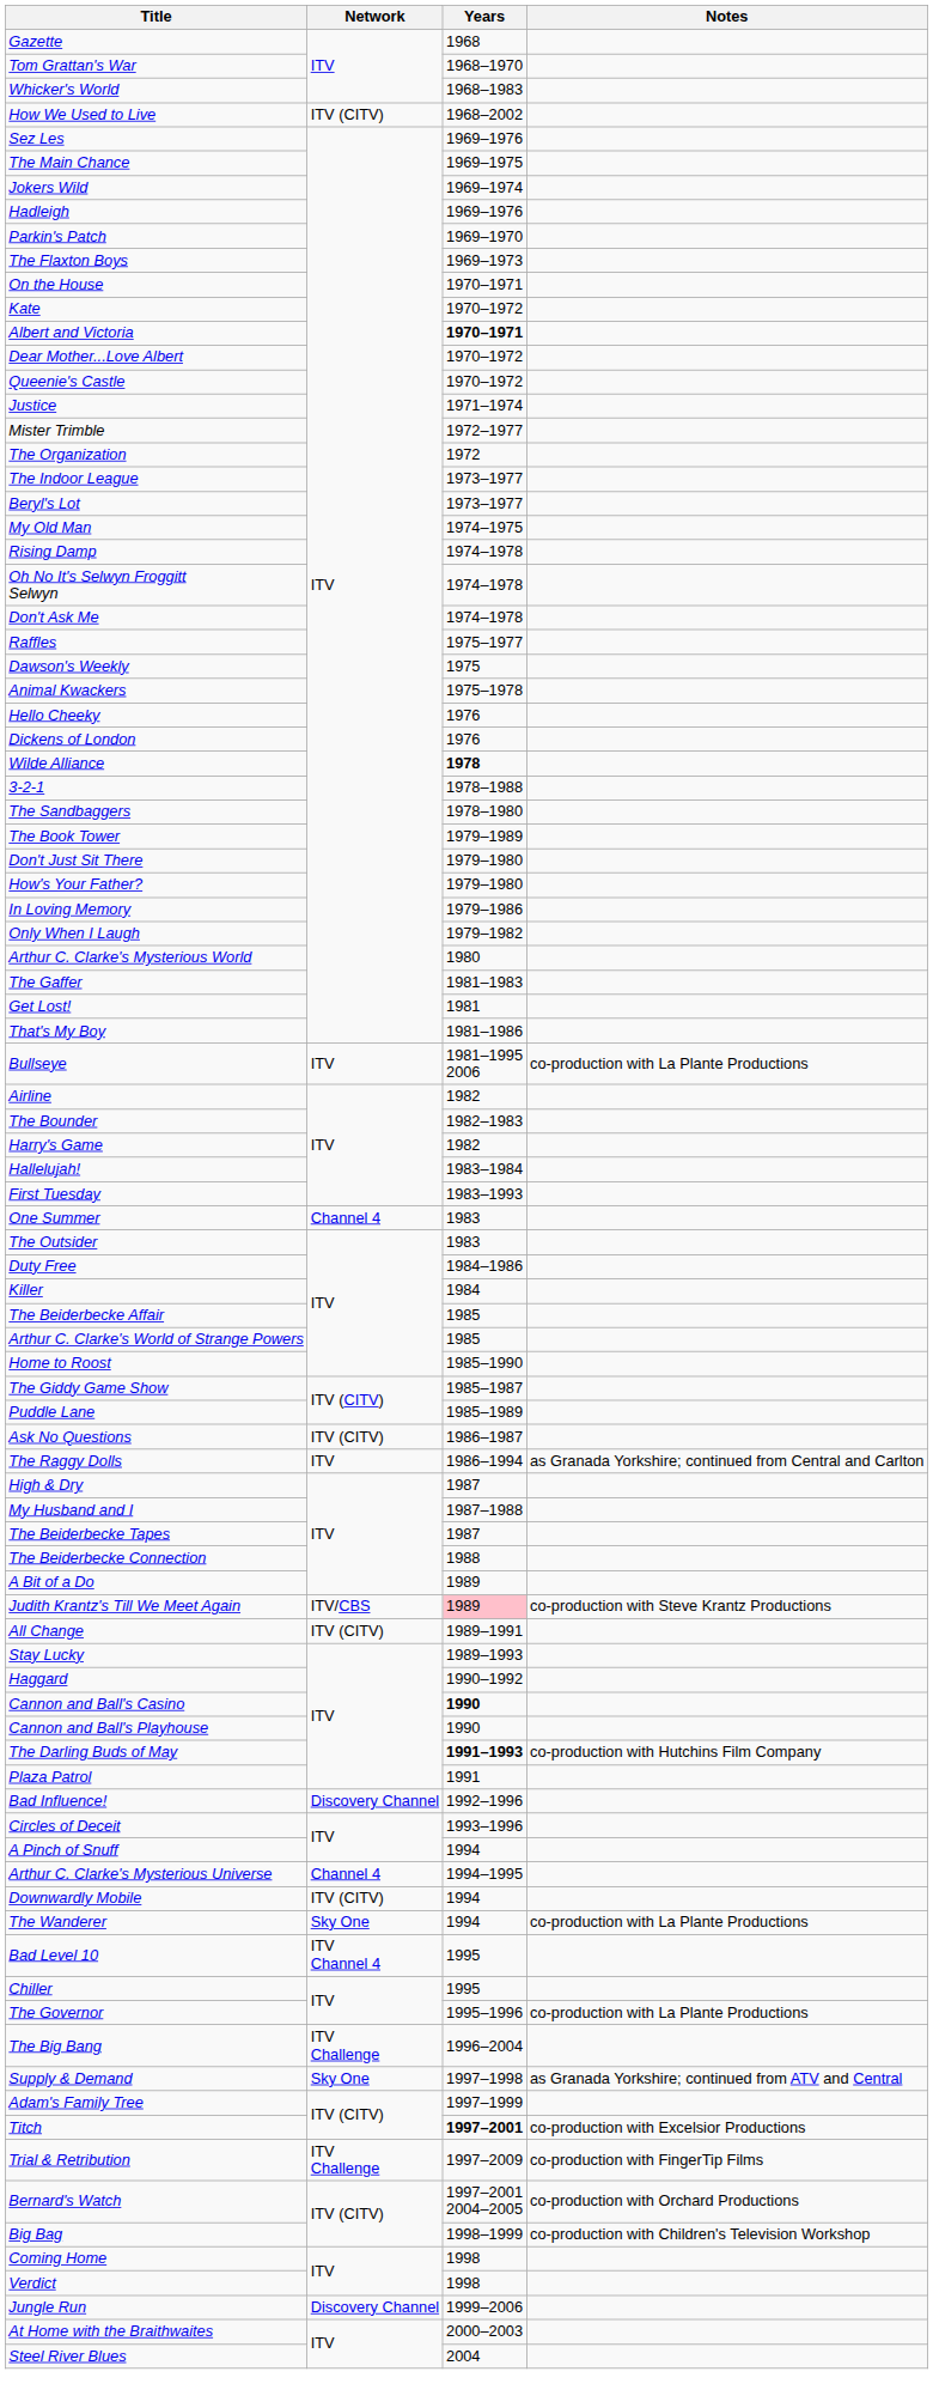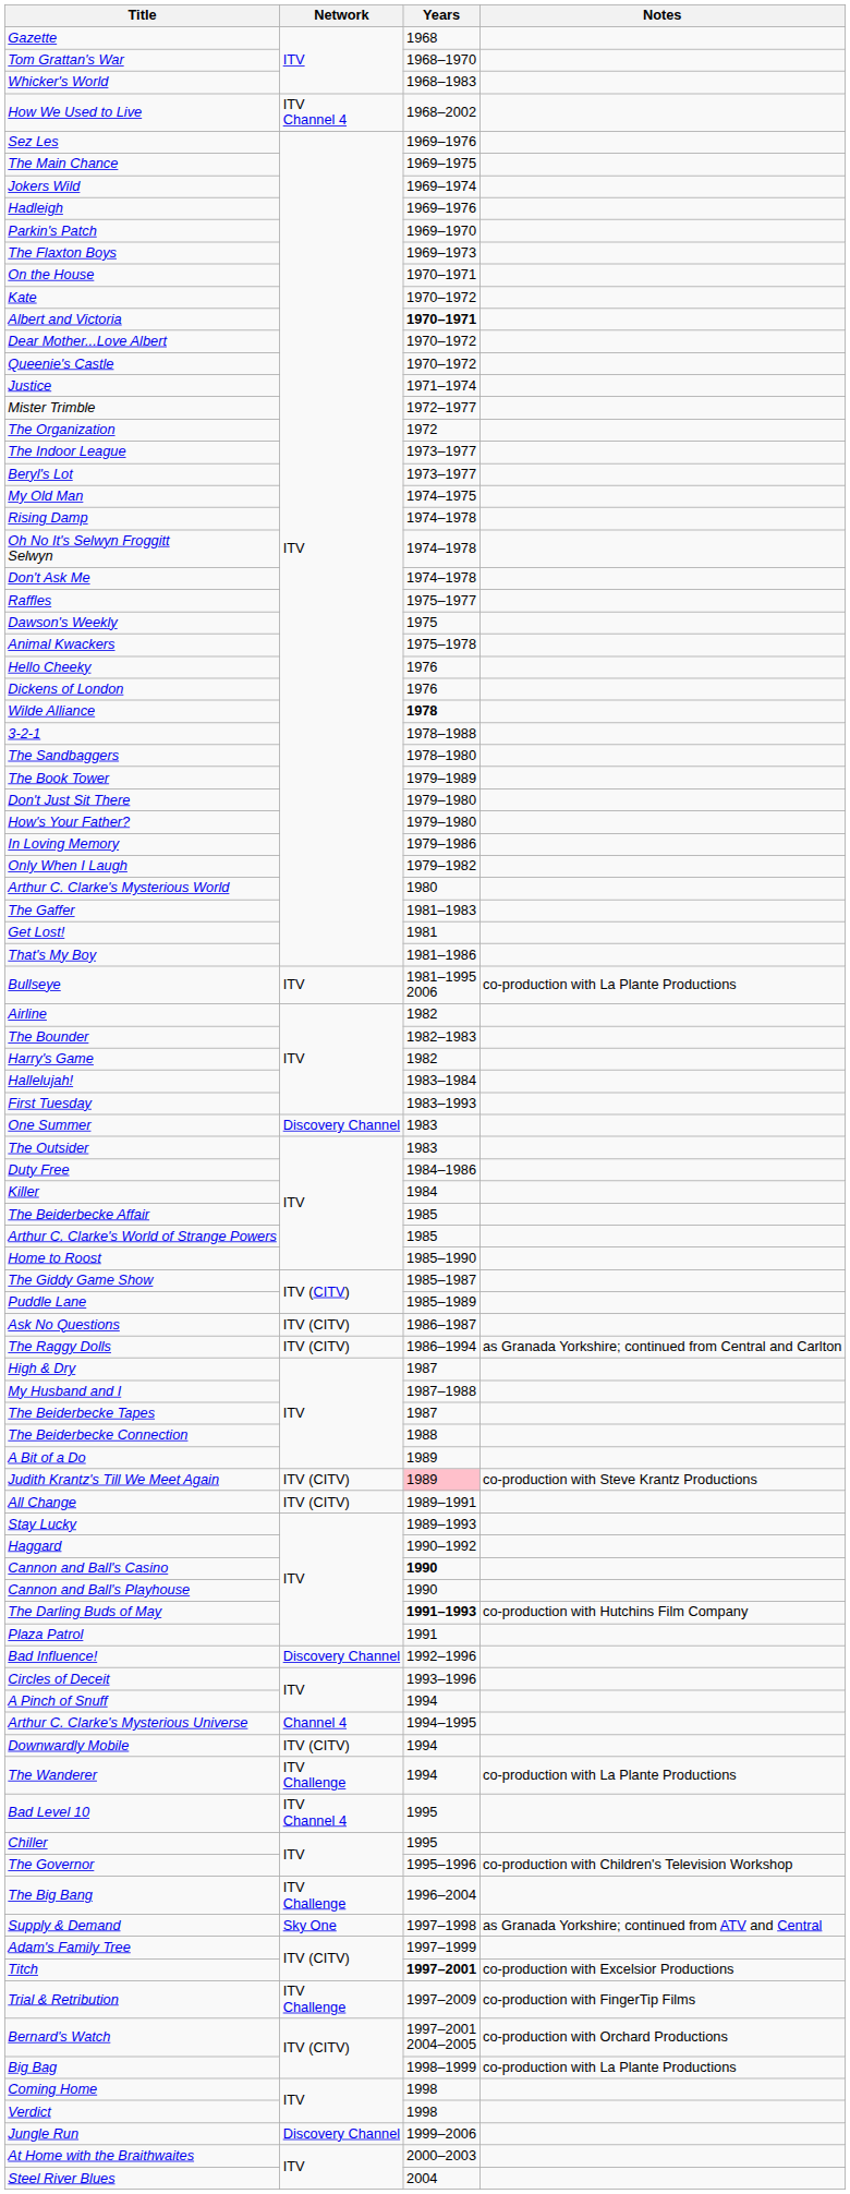 <table class="wikitable sortable">
 <tr>
 <th>Title</th>
 <th>Network</th>
 <th>Years</th>
 <th>Notes</th>
 </tr>
 <tr>
 <td><em><a href='#'>Gazette</a></em></td>
 <td rowspan="3"><a href='#'>ITV</a></td>
 <td>1968</td>
 <td></td>
 </tr>
 <tr>
 <td><em><a href='#'>Tom Grattan's War</a></em></td>
 <td>1968–1970</td>
 <td></td>
 </tr>
 <tr>
 <td><em><a href='#'>Whicker's World</a></em></td>
 <td>1968–1983</td>
 <td></td>
 </tr>
 <tr>
 <td><em><a href='#'>How We Used to Live</a></em></td>
-<td>ITV (CITV)</td>
+<td>ITV<br><a href='#'>Channel 4</a></td>
 <td>1968–2002</td>
 <td></td>
 </tr>
 <tr>
 <td><em><a href='#'>Sez Les</a></em></td>
 <td rowspan="37">ITV</td>
 <td>1969–1976</td>
 <td></td>
 </tr>
 <tr>
 <td><em><a href='#'>The Main Chance</a></em></td>
 <td>1969–1975</td>
 <td></td>
 </tr>
 <tr>
 <td><em><a href='#'>Jokers Wild</a></em></td>
 <td>1969–1974</td>
 <td></td>
 </tr>
 <tr>
 <td><em><a href='#'>Hadleigh</a></em></td>
 <td>1969–1976</td>
 <td></td>
 </tr>
 <tr>
 <td><em><a href='#'>Parkin's Patch</a></em></td>
 <td>1969–1970</td>
 <td></td>
 </tr>
 <tr>
 <td><em><a href='#'>The Flaxton Boys</a></em></td>
 <td>1969–1973</td>
 <td></td>
 </tr>
 <tr>
 <td><em><a href='#'>On the House</a></em></td>
 <td>1970–1971</td>
 <td></td>
 </tr>
 <tr>
 <td><em><a href='#'>Kate</a></em></td>
 <td>1970–1972</td>
 <td></td>
 </tr>
 <tr>
 <td><em><a href='#'>Albert and Victoria</a></em></td>
 <td><strong>1970–1971</strong></td>
 <td></td>
 </tr>
 <tr>
 <td><em><a href='#'>Dear Mother...Love Albert</a></em></td>
 <td>1970–1972</td>
 <td></td>
 </tr>
 <tr>
 <td><em><a href='#'>Queenie's Castle</a></em></td>
 <td>1970–1972</td>
 <td></td>
 </tr>
 <tr>
 <td><em><a href='#'>Justice</a></em></td>
 <td>1971–1974</td>
 <td></td>
 </tr>
 <tr>
 <td><em>Mister Trimble</em></td>
 <td>1972–1977</td>
 <td></td>
 </tr>
 <tr>
 <td><em><a href='#'>The Organization</a></em></td>
 <td>1972</td>
 <td></td>
 </tr>
 <tr>
 <td><em><a href='#'>The Indoor League</a></em></td>
 <td>1973–1977</td>
 <td></td>
 </tr>
 <tr>
 <td><em><a href='#'>Beryl's Lot</a></em></td>
 <td>1973–1977</td>
 <td></td>
 </tr>
 <tr>
 <td><em><a href='#'>My Old Man</a></em></td>
 <td>1974–1975</td>
 <td></td>
 </tr>
 <tr>
 <td><em><a href='#'>Rising Damp</a></em></td>
 <td>1974–1978</td>
 <td></td>
 </tr>
 <tr>
 <td><em><a href='#'>Oh No It's Selwyn Froggitt</a></em><br><em>Selwyn</em></td>
 <td>1974–1978</td>
 <td></td>
 </tr>
 <tr>
 <td><em><a href='#'>Don't Ask Me</a></em></td>
 <td>1974–1978</td>
 <td></td>
 </tr>
 <tr>
 <td><em><a href='#'>Raffles</a></em></td>
 <td>1975–1977</td>
 <td></td>
 </tr>
 <tr>
 <td><em><a href='#'>Dawson's Weekly</a></em></td>
 <td>1975</td>
 <td></td>
 </tr>
 <tr>
 <td><em><a href='#'>Animal Kwackers</a></em></td>
 <td>1975–1978</td>
 <td></td>
 </tr>
 <tr>
 <td><em><a href='#'>Hello Cheeky</a></em></td>
 <td>1976</td>
 <td></td>
 </tr>
 <tr>
 <td><em><a href='#'>Dickens of London</a></em></td>
 <td>1976</td>
 <td></td>
 </tr>
 <tr>
 <td><em><a href='#'>Wilde Alliance</a></em></td>
 <td><strong>1978</strong></td>
 <td></td>
 </tr>
 <tr>
 <td><em><a href='#'>3-2-1</a></em></td>
 <td>1978–1988</td>
 <td></td>
 </tr>
 <tr>
 <td><em><a href='#'>The Sandbaggers</a></em></td>
 <td>1978–1980</td>
 <td></td>
 </tr>
 <tr>
 <td><em><a href='#'>The Book Tower</a></em></td>
 <td>1979–1989</td>
 <td></td>
 </tr>
 <tr>
 <td><em><a href='#'>Don't Just Sit There</a></em></td>
 <td>1979–1980</td>
 <td></td>
 </tr>
 <tr>
 <td><em><a href='#'>How's Your Father?</a></em></td>
 <td>1979–1980</td>
 <td></td>
 </tr>
 <tr>
 <td><em><a href='#'>In Loving Memory</a></em></td>
 <td>1979–1986</td>
 <td></td>
 </tr>
 <tr>
 <td><em><a href='#'>Only When I Laugh</a></em></td>
 <td>1979–1982</td>
 <td></td>
 </tr>
 <tr>
 <td><em><a href='#'>Arthur C. Clarke's Mysterious World</a></em></td>
 <td>1980</td>
 <td></td>
 </tr>
 <tr>
 <td><em><a href='#'>The Gaffer</a></em></td>
 <td>1981–1983</td>
 <td></td>
 </tr>
 <tr>
 <td><em><a href='#'>Get Lost!</a></em></td>
 <td>1981</td>
 <td></td>
 </tr>
 <tr>
 <td><em><a href='#'>That's My Boy</a></em></td>
 <td>1981–1986</td>
 <td></td>
 </tr>
 <tr>
 <td><em><a href='#'>Bullseye</a></em></td>
 <td>ITV</td>
 <td>1981–1995<br>2006</td>
 <td>co-production with La Plante Productions</td>
 </tr>
 <tr>
 <td><em><a href='#'>Airline</a></em></td>
 <td rowspan="5">ITV</td>
 <td>1982</td>
 <td></td>
 </tr>
 <tr>
 <td><em><a href='#'>The Bounder</a></em></td>
 <td>1982–1983</td>
 <td></td>
 </tr>
 <tr>
 <td><em><a href='#'>Harry's Game</a></em></td>
 <td>1982</td>
 <td></td>
 </tr>
 <tr>
 <td><em><a href='#'>Hallelujah!</a></em></td>
 <td>1983–1984</td>
 <td></td>
 </tr>
 <tr>
 <td><em><a href='#'>First Tuesday</a></em></td>
 <td>1983–1993</td>
 <td></td>
 </tr>
 <tr>
 <td><em><a href='#'>One Summer</a></em></td>
-<td><a href='#'>Channel 4</a></td>
+<td><a href='#'>Discovery Channel</a></td>
 <td>1983</td>
 <td></td>
 </tr>
 <tr>
 <td><em><a href='#'>The Outsider</a></em></td>
 <td rowspan="6">ITV</td>
 <td>1983</td>
 <td></td>
 </tr>
 <tr>
 <td><em><a href='#'>Duty Free</a></em></td>
 <td>1984–1986</td>
 <td></td>
 </tr>
 <tr>
 <td><em><a href='#'>Killer</a></em></td>
 <td>1984</td>
 <td></td>
 </tr>
 <tr>
 <td><em><a href='#'>The Beiderbecke Affair</a></em></td>
 <td>1985</td>
 <td></td>
 </tr>
 <tr>
 <td><em><a href='#'>Arthur C. Clarke's World of Strange Powers</a></em></td>
 <td>1985</td>
 <td></td>
 </tr>
 <tr>
 <td><em><a href='#'>Home to Roost</a></em></td>
 <td>1985–1990</td>
 <td></td>
 </tr>
 <tr>
 <td><em><a href='#'>The Giddy Game Show</a></em></td>
 <td rowspan="2">ITV (<a href='#'>CITV</a>)</td>
 <td>1985–1987</td>
 <td></td>
 </tr>
 <tr>
 <td><em><a href='#'>Puddle Lane</a></em></td>
 <td>1985–1989</td>
 <td></td>
 </tr>
 <tr>
 <td><em><a href='#'>Ask No Questions</a></em></td>
 <td>ITV (CITV)</td>
 <td>1986–1987</td>
 <td></td>
 </tr>
 <tr>
 <td><em><a href='#'>The Raggy Dolls</a></em></td>
-<td>ITV</td>
+<td>ITV (CITV)</td>
 <td>1986–1994</td>
 <td>as Granada Yorkshire; continued from Central and Carlton</td>
 </tr>
 <tr>
 <td><em><a href='#'>High & Dry</a></em></td>
 <td rowspan="5">ITV</td>
 <td>1987</td>
 <td></td>
 </tr>
 <tr>
 <td><em><a href='#'>My Husband and I</a></em></td>
 <td>1987–1988</td>
 <td></td>
 </tr>
 <tr>
 <td><em><a href='#'>The Beiderbecke Tapes</a></em></td>
 <td>1987</td>
 <td></td>
 </tr>
 <tr>
 <td><em><a href='#'>The Beiderbecke Connection</a></em></td>
 <td>1988</td>
 <td></td>
 </tr>
 <tr>
 <td><em><a href='#'>A Bit of a Do</a></em></td>
 <td>1989</td>
 <td></td>
 </tr>
 <tr>
 <td><em><a href='#'>Judith Krantz's Till We Meet Again</a></em></td>
-<td>ITV/<a href='#'>CBS</a></td>
+<td>ITV (CITV)</td>
 <td style="background: pink;">1989</td>
 <td>co-production with Steve Krantz Productions</td>
 </tr>
 <tr>
 <td><em><a href='#'>All Change</a></em></td>
 <td>ITV (CITV)</td>
 <td>1989–1991</td>
 <td></td>
 </tr>
 <tr>
 <td><em><a href='#'>Stay Lucky</a></em></td>
 <td rowspan="6">ITV</td>
 <td>1989–1993</td>
 <td></td>
 </tr>
 <tr>
 <td><em><a href='#'>Haggard</a></em></td>
 <td>1990–1992</td>
 <td></td>
 </tr>
 <tr>
 <td><em><a href='#'>Cannon and Ball's Casino</a></em></td>
 <td><strong>1990</strong></td>
 <td></td>
 </tr>
 <tr>
 <td><em><a href='#'>Cannon and Ball's Playhouse</a></em></td>
 <td>1990</td>
 <td></td>
 </tr>
 <tr>
 <td><em><a href='#'>The Darling Buds of May</a></em></td>
 <td><strong>1991–1993</strong></td>
 <td>co-production with Hutchins Film Company</td>
 </tr>
 <tr>
 <td><em><a href='#'>Plaza Patrol</a></em></td>
 <td>1991</td>
 <td></td>
 </tr>
 <tr>
 <td><em><a href='#'>Bad Influence!</a></em></td>
 <td><a href='#'>Discovery Channel</a></td>
 <td>1992–1996</td>
 <td></td>
 </tr>
 <tr>
 <td><em><a href='#'>Circles of Deceit</a></em></td>
 <td rowspan="2">ITV</td>
 <td>1993–1996</td>
 <td></td>
 </tr>
 <tr>
 <td><em><a href='#'>A Pinch of Snuff</a></em></td>
 <td>1994</td>
 <td></td>
 </tr>
 <tr>
 <td><em><a href='#'>Arthur C. Clarke's Mysterious Universe</a></em></td>
 <td><a href='#'>Channel 4</a></td>
 <td>1994–1995</td>
 <td></td>
 </tr>
 <tr>
 <td><em><a href='#'>Downwardly Mobile</a></em></td>
 <td>ITV (CITV)</td>
 <td>1994</td>
 <td></td>
 </tr>
 <tr>
 <td><em><a href='#'>The Wanderer</a></em></td>
-<td><a href='#'>Sky One</a></td>
+<td>ITV<br><a href='#'>Challenge</a></td>
 <td>1994</td>
 <td>co-production with La Plante Productions</td>
 </tr>
 <tr>
 <td><em><a href='#'>Bad Level 10</a></em></td>
 <td>ITV<br><a href='#'>Channel 4</a></td>
 <td>1995</td>
 <td></td>
 </tr>
 <tr>
 <td><em><a href='#'>Chiller</a></em></td>
 <td rowspan="2">ITV</td>
 <td>1995</td>
 <td></td>
 </tr>
 <tr>
 <td><em><a href='#'>The Governor</a></em></td>
 <td>1995–1996</td>
-<td>co-production with La Plante Productions</td>
+<td>co-production with Children's Television Workshop</td>
 </tr>
 <tr>
 <td><em><a href='#'>The Big Bang</a></em></td>
 <td>ITV<br><a href='#'>Challenge</a></td>
 <td>1996–2004</td>
 <td></td>
 </tr>
 <tr>
 <td><em><a href='#'>Supply & Demand</a></em></td>
 <td><a href='#'>Sky One</a></td>
 <td>1997–1998</td>
 <td>as Granada Yorkshire; continued from <a href='#'>ATV</a> and <a href='#'>Central</a></td>
 </tr>
 <tr>
 <td><em><a href='#'>Adam's Family Tree</a></em></td>
 <td rowspan="2">ITV (CITV)</td>
 <td>1997–1999</td>
 <td></td>
 </tr>
 <tr>
 <td><em><a href='#'>Titch</a></em></td>
 <td><strong>1997–2001</strong></td>
 <td>co-production with Excelsior Productions</td>
 </tr>
 <tr>
 <td><em><a href='#'>Trial & Retribution</a></em></td>
 <td>ITV<br><a href='#'>Challenge</a></td>
 <td>1997–2009</td>
 <td>co-production with FingerTip Films</td>
 </tr>
 <tr>
 <td><em><a href='#'>Bernard's Watch</a></em></td>
 <td rowspan="2">ITV (CITV)</td>
 <td>1997–2001<br>2004–2005</td>
 <td>co-production with Orchard Productions</td>
 </tr>
 <tr>
 <td><em><a href='#'>Big Bag</a></em></td>
 <td>1998–1999</td>
-<td>co-production with Children's Television Workshop</td>
+<td>co-production with La Plante Productions</td>
 </tr>
 <tr>
 <td><em><a href='#'>Coming Home</a></em></td>
 <td rowspan="2">ITV</td>
 <td>1998</td>
 <td></td>
 </tr>
 <tr>
 <td><em><a href='#'>Verdict</a></em></td>
 <td>1998</td>
 <td></td>
 </tr>
 <tr>
 <td><em><a href='#'>Jungle Run</a></em></td>
 <td><a href='#'>Discovery Channel</a></td>
 <td>1999–2006</td>
 <td></td>
 </tr>
 <tr>
 <td><em><a href='#'>At Home with the Braithwaites</a></em></td>
 <td rowspan="2">ITV</td>
 <td>2000–2003</td>
 <td></td>
 </tr>
 <tr>
 <td><em><a href='#'>Steel River Blues</a></em></td>
 <td>2004</td>
 <td></td>
 </tr>
 </table>
